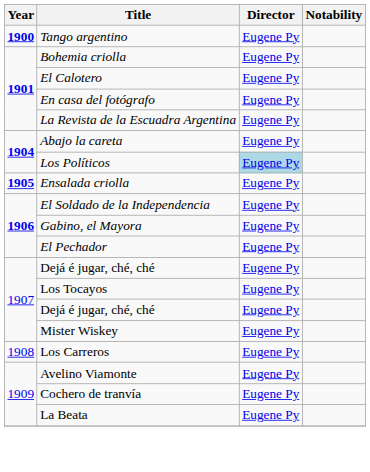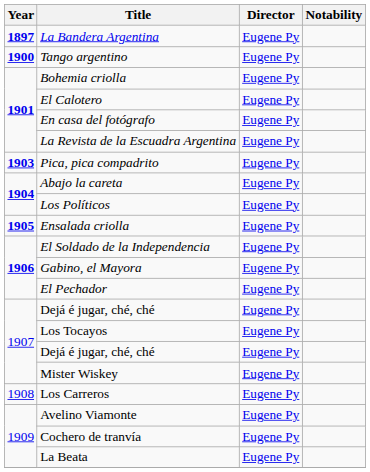 <table class="wikitable">
 <tr>
 <th>Year</th>
 <th>Title</th>
 <th>Director</th>
 <th>Notability</th>
+</tr>
+<tr>
+<td><strong><a href='#'>1897</a></strong></td>
+<td><em><a href='#'>La Bandera Argentina</a></em></td>
+<td><a href='#'>Eugene Py</a></td>
+<td></td>
 </tr>
 <tr>
 <td><strong><a href='#'>1900</a></strong></td>
 <td><em>Tango argentino</em></td>
 <td><a href='#'>Eugene Py</a></td>
 <td></td>
 </tr>
 <tr>
 <td rowspan="4"><strong><a href='#'>1901</a></strong></td>
 <td><em>Bohemia criolla</em></td>
 <td><a href='#'>Eugene Py</a></td>
 <td></td>
 </tr>
 <tr>
 <td><em>El Calotero</em></td>
 <td><a href='#'>Eugene Py</a></td>
 <td></td>
 </tr>
 <tr>
 <td><em>En casa del fotógrafo</em></td>
 <td><a href='#'>Eugene Py</a></td>
 <td></td>
 </tr>
 <tr>
 <td><em>La Revista de la Escuadra Argentina</em></td>
 <td><a href='#'>Eugene Py</a></td>
 <td></td>
 </tr>
 <tr>
+<td><strong><a href='#'>1903</a></strong></td>
+<td><em>Pica, pica compadrito</em></td>
+<td><a href='#'>Eugene Py</a></td>
+<td></td>
+</tr>
+<tr>
 <td rowspan="2"><strong><a href='#'>1904</a></strong></td>
 <td><em>Abajo la careta</em></td>
 <td><a href='#'>Eugene Py</a></td>
 <td></td>
 </tr>
 <tr>
 <td><em>Los Políticos</em></td>
-<td style="background: lightblue;"><a href='#'>Eugene Py</a></td>
+<td><a href='#'>Eugene Py</a></td>
 <td></td>
 </tr>
 <tr>
 <td><strong><a href='#'>1905</a></strong></td>
 <td><em>Ensalada criolla</em></td>
 <td><a href='#'>Eugene Py</a></td>
 <td></td>
 </tr>
 <tr>
 <td rowspan="3"><strong><a href='#'>1906</a></strong></td>
 <td><em>El Soldado de la Independencia</em></td>
 <td><a href='#'>Eugene Py</a></td>
 <td></td>
 </tr>
 <tr>
 <td><em>Gabino, el Mayora</em></td>
 <td><a href='#'>Eugene Py</a></td>
 <td></td>
 </tr>
 <tr>
 <td><em>El Pechador<strong></td>
 <td><a href='#'>Eugene Py</a></td>
 <td></td>
 </tr>
 <tr>
 <td rowspan="4"></strong><a href='#'>1907</a><strong></td>
 <td></em>Dejá é jugar, ché, ché<em></td>
 <td><a href='#'>Eugene Py</a></td>
 <td></td>
 </tr>
 <tr>
 <td></em>Los Tocayos<em></td>
 <td><a href='#'>Eugene Py</a></td>
 <td></td>
 </tr>
 <tr>
 <td></em>Dejá é jugar, ché, ché<em></td>
 <td><a href='#'>Eugene Py</a></td>
 <td></td>
 </tr>
 <tr>
 <td></em>Mister Wiskey<em></td>
 <td><a href='#'>Eugene Py</a></td>
 <td></td>
 </tr>
 <tr>
 <td></strong><a href='#'>1908</a><strong></td>
 <td></em>Los Carreros<em></td>
 <td><a href='#'>Eugene Py</a></td>
 <td></td>
 </tr>
 <tr>
 <td rowspan="3"></strong><a href='#'>1909</a><strong></td>
 <td></em>Avelino Viamonte<em></td>
 <td><a href='#'>Eugene Py</a></td>
 <td></td>
 </tr>
 <tr>
 <td></em>Cochero de tranvía<em></td>
 <td><a href='#'>Eugene Py</a></td>
 <td></td>
 </tr>
 <tr>
 <td></em>La Beata<em></td>
 <td><a href='#'>Eugene Py</a></td>
 <td></td>
 </tr>
 <tr>
 </tr>
 </table>
